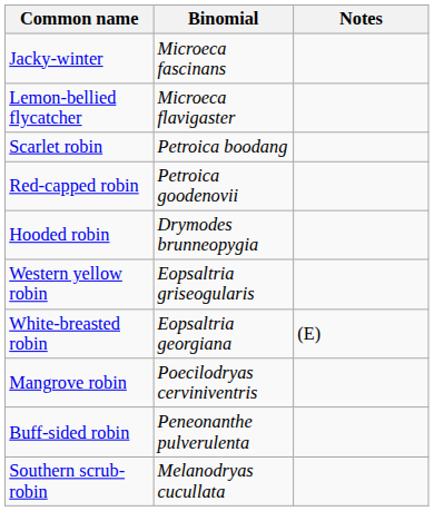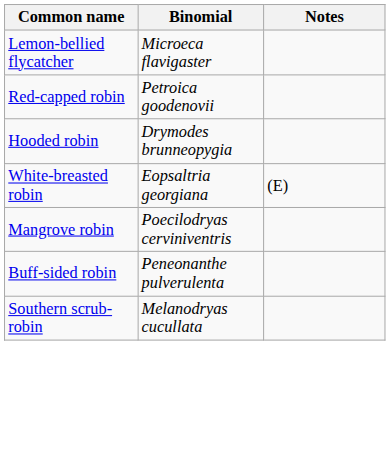 <table style="width:60%;" class="wikitable">
 <tr>
 <th width=35%>Common name</th>
 <th width=33%>Binomial</th>
 <th width=32%>Notes</th>
 </tr>
 <tr>
-<td><a href='#'>Jacky-winter</a></td>
-<td><em>Microeca fascinans</em></td>
-<td></td>
-</tr>
-<tr>
 <td><a href='#'>Lemon-bellied flycatcher</a></td>
 <td><em>Microeca flavigaster</em></td>
-<td></td>
-</tr>
-<tr>
-<td><a href='#'>Scarlet robin</a></td>
-<td><em>Petroica boodang</em></td>
 <td></td>
 </tr>
 <tr>
 <td><a href='#'>Red-capped robin</a></td>
 <td><em>Petroica goodenovii</em></td>
 <td></td>
 </tr>
 <tr>
 <td><a href='#'>Hooded robin</a></td>
 <td><em>Drymodes brunneopygia</em></td>
-<td></td>
-</tr>
-<tr>
-<td><a href='#'>Western yellow robin</a></td>
-<td><em>Eopsaltria griseogularis</em></td>
 <td></td>
 </tr>
 <tr>
 <td><a href='#'>White-breasted robin</a></td>
 <td><em>Eopsaltria georgiana</em></td>
 <td>(E)</td>
 </tr>
 <tr>
 <td><a href='#'>Mangrove robin</a></td>
 <td><em>Poecilodryas cerviniventris</em></td>
 <td></td>
 </tr>
 <tr>
 <td><a href='#'>Buff-sided robin</a></td>
 <td><em>Peneonanthe pulverulenta</em></td>
 <td></td>
 </tr>
 <tr>
 <td><a href='#'>Southern scrub-robin</a></td>
 <td><em>Melanodryas cucullata</em></td>
 <td></td>
 </tr>
 </table>
